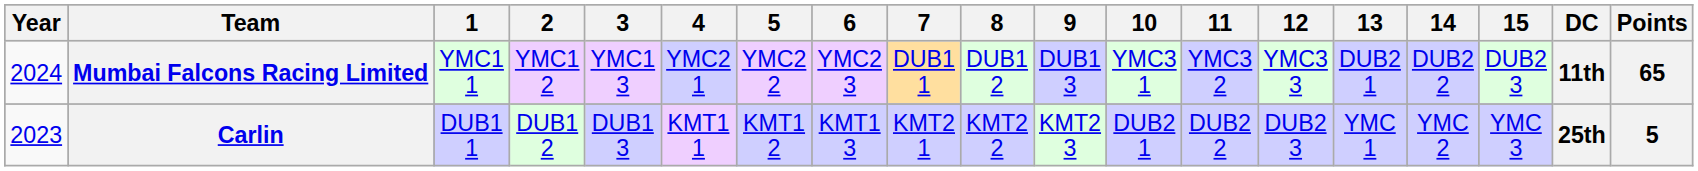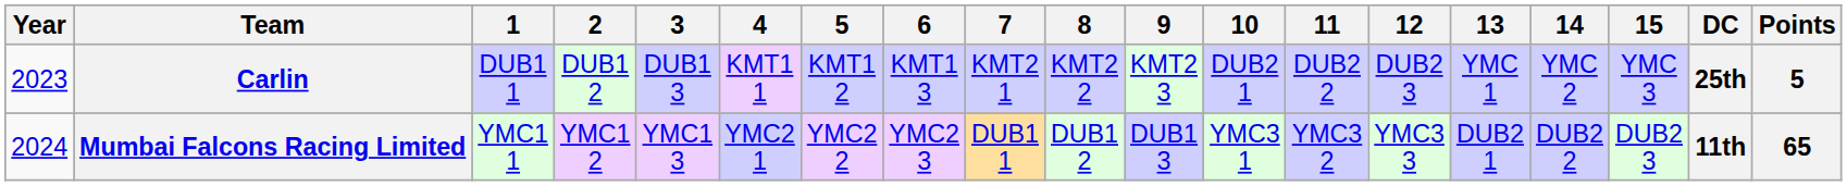 <table class="wikitable" style="text-align:center; font-size:85%">
 <tr>
 <th>Year</th>
 <th>Team</th>
 <th>1</th>
 <th>2</th>
 <th>3</th>
 <th>4</th>
 <th>5</th>
 <th>6</th>
 <th>7</th>
 <th>8</th>
 <th>9</th>
 <th>10</th>
 <th>11</th>
 <th>12</th>
 <th>13</th>
 <th>14</th>
 <th>15</th>
 <th>DC</th>
 <th>Points</th>
 </tr>
 <tr>
+<td><a href='#'>2023</a></td>
+<th nowrap><a href='#'>Carlin</a></th>
+<td style="background:#CFCFFF;"><a href='#'>DUB1<br>1</a><br> </td>
+<td style="background:#DFFFDF;"><a href='#'>DUB1<br>2</a><br> </td>
+<td style="background:#CFCFFF;"><a href='#'>DUB1<br>3</a><br> </td>
+<td style="background:#EFCFFF;"><a href='#'>KMT1<br>1</a><br> </td>
+<td style="background:#CFCFFF;"><a href='#'>KMT1<br>2</a><br> </td>
+<td style="background:#CFCFFF;"><a href='#'>KMT1<br>3</a><br> </td>
+<td style="background:#CFCFFF;"><a href='#'>KMT2<br>1</a><br> </td>
+<td style="background:#CFCFFF;"><a href='#'>KMT2<br>2</a> <br> </td>
+<td style="background:#DFFFDF;"><a href='#'>KMT2<br>3</a> <br> </td>
+<td style="background:#CFCFFF;"><a href='#'>DUB2<br>1</a> <br> </td>
+<td style="background:#CFCFFF;"><a href='#'>DUB2<br>2</a> <br> </td>
+<td style="background:#CFCFFF;"><a href='#'>DUB2<br>3</a> <br> </td>
+<td style="background:#CFCFFF;"><a href='#'>YMC<br>1</a><br> </td>
+<td style="background:#CFCFFF;"><a href='#'>YMC<br>2</a><br> </td>
+<td style="background:#CFCFFF;"><a href='#'>YMC<br>3</a><br> </td>
+<th>25th</th>
+<th>5</th>
+</tr>
+<tr>
 <td><a href='#'>2024</a></td>
 <th nowrap><a href='#'>Mumbai Falcons Racing Limited</a></th>
 <td style="background:#DFFFDF;"><a href='#'>YMC1<br>1</a><br></td>
 <td style="background:#EFCFFF;"><a href='#'>YMC1<br>2</a><br></td>
 <td style="background:#EFCFFF;"><a href='#'>YMC1<br>3</a><br></td>
 <td style="background:#CFCFFF;"><a href='#'>YMC2<br>1</a><br></td>
 <td style="background:#EFCFFF;"><a href='#'>YMC2<br>2</a><br></td>
 <td style="background:#EFCFFF;"><a href='#'>YMC2<br>3</a><br></td>
 <td style="background:#FFDF9F;"><a href='#'>DUB1<br>1</a><br></td>
 <td style="background:#DFFFDF;"><a href='#'>DUB1<br>2</a><br></td>
 <td style="background:#CFCFFF;"><a href='#'>DUB1<br>3</a><br></td>
 <td style="background:#DFFFDF;"><a href='#'>YMC3<br>1</a><br></td>
 <td style="background:#CFCFFF;"><a href='#'>YMC3<br>2</a><br></td>
 <td style="background:#DFFFDF;"><a href='#'>YMC3<br>3</a><br></td>
 <td style="background:#CFCFFF;"><a href='#'>DUB2<br>1</a><br></td>
 <td style="background:#CFCFFF;"><a href='#'>DUB2<br>2</a><br></td>
 <td style="background:#DFFFDF;"><a href='#'>DUB2<br>3</a><br></td>
 <th>11th</th>
 <th>65</th>
 </tr>
-<tr>
-<td><a href='#'>2023</a></td>
-<th nowrap><a href='#'>Carlin</a></th>
-<td style="background:#CFCFFF;"><a href='#'>DUB1<br>1</a><br> </td>
-<td style="background:#DFFFDF;"><a href='#'>DUB1<br>2</a><br> </td>
-<td style="background:#CFCFFF;"><a href='#'>DUB1<br>3</a><br> </td>
-<td style="background:#EFCFFF;"><a href='#'>KMT1<br>1</a><br> </td>
-<td style="background:#CFCFFF;"><a href='#'>KMT1<br>2</a><br> </td>
-<td style="background:#CFCFFF;"><a href='#'>KMT1<br>3</a><br> </td>
-<td style="background:#CFCFFF;"><a href='#'>KMT2<br>1</a><br> </td>
-<td style="background:#CFCFFF;"><a href='#'>KMT2<br>2</a> <br> </td>
-<td style="background:#DFFFDF;"><a href='#'>KMT2<br>3</a> <br> </td>
-<td style="background:#CFCFFF;"><a href='#'>DUB2<br>1</a> <br> </td>
-<td style="background:#CFCFFF;"><a href='#'>DUB2<br>2</a> <br> </td>
-<td style="background:#CFCFFF;"><a href='#'>DUB2<br>3</a> <br> </td>
-<td style="background:#CFCFFF;"><a href='#'>YMC<br>1</a><br> </td>
-<td style="background:#CFCFFF;"><a href='#'>YMC<br>2</a><br> </td>
-<td style="background:#CFCFFF;"><a href='#'>YMC<br>3</a><br> </td>
-<th>25th</th>
-<th>5</th>
-</tr>
 </table>
